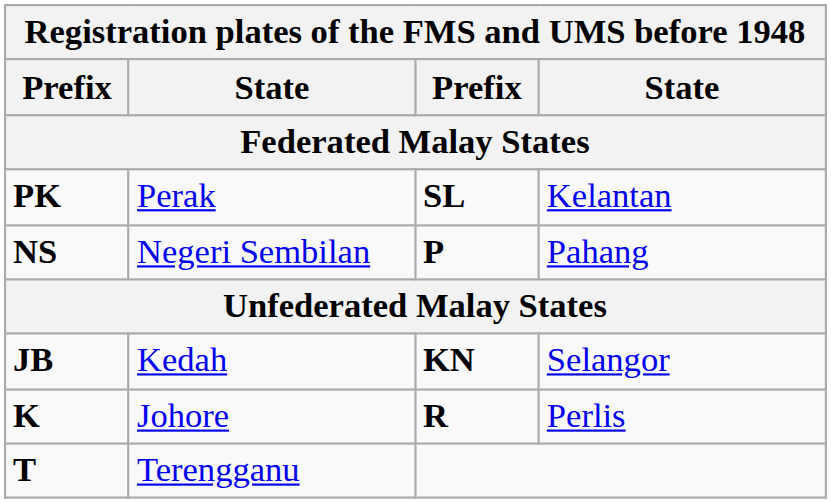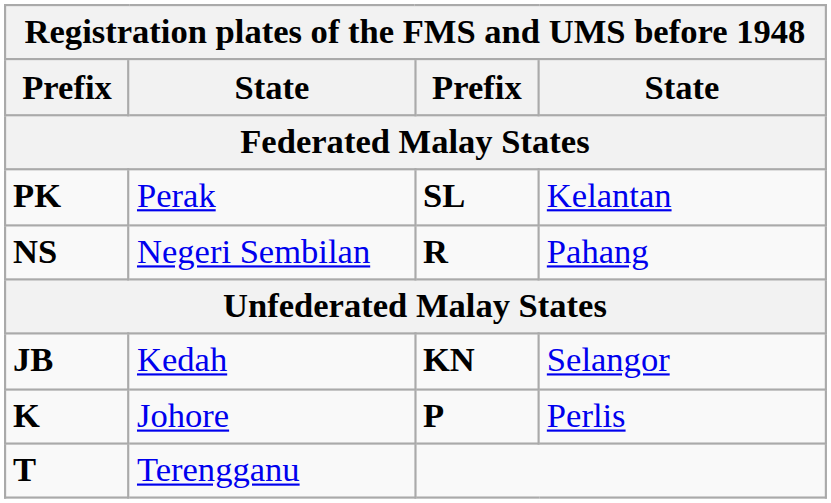 <table class="wikitable">
 <tr>
 <th align="center" colspan="4">Registration plates of the FMS and UMS before 1948</th>
 </tr>
 <tr>
 <th scope="col" width="50px">Prefix</th>
 <th scope="col" width="125px">State</th>
 <th scope="col" width="50px">Prefix</th>
 <th scope="col" width="125px">State</th>
 </tr>
 <tr>
 <th align="center" colspan="6">Federated Malay States</th>
 </tr>
 <tr>
 <td><strong>PK</strong></td>
 <td><a href='#'>Perak</a></td>
 <td><strong>SL</strong></td>
 <td><a href='#'>Kelantan</a></td>
 </tr>
 <tr>
 <td><strong>NS</strong></td>
 <td><a href='#'>Negeri Sembilan</a></td>
-<td><strong>P</strong></td>
+<td><strong>R</strong></td>
 <td><a href='#'>Pahang</a></td>
 </tr>
 <tr>
 <th align="center" colspan="6">Unfederated Malay States</th>
 </tr>
 <tr>
 <td><strong>JB</strong></td>
 <td><a href='#'>Kedah</a></td>
 <td><strong>KN</strong></td>
 <td><a href='#'>Selangor</a></td>
 </tr>
 <tr>
 <td><strong>K</strong></td>
 <td><a href='#'>Johore</a></td>
-<td><strong>R</strong></td>
+<td><strong>P</strong></td>
 <td><a href='#'>Perlis</a></td>
 </tr>
 <tr>
 <td><strong>T</strong></td>
 <td><a href='#'>Terengganu</a></td>
 </tr>
 </table>
